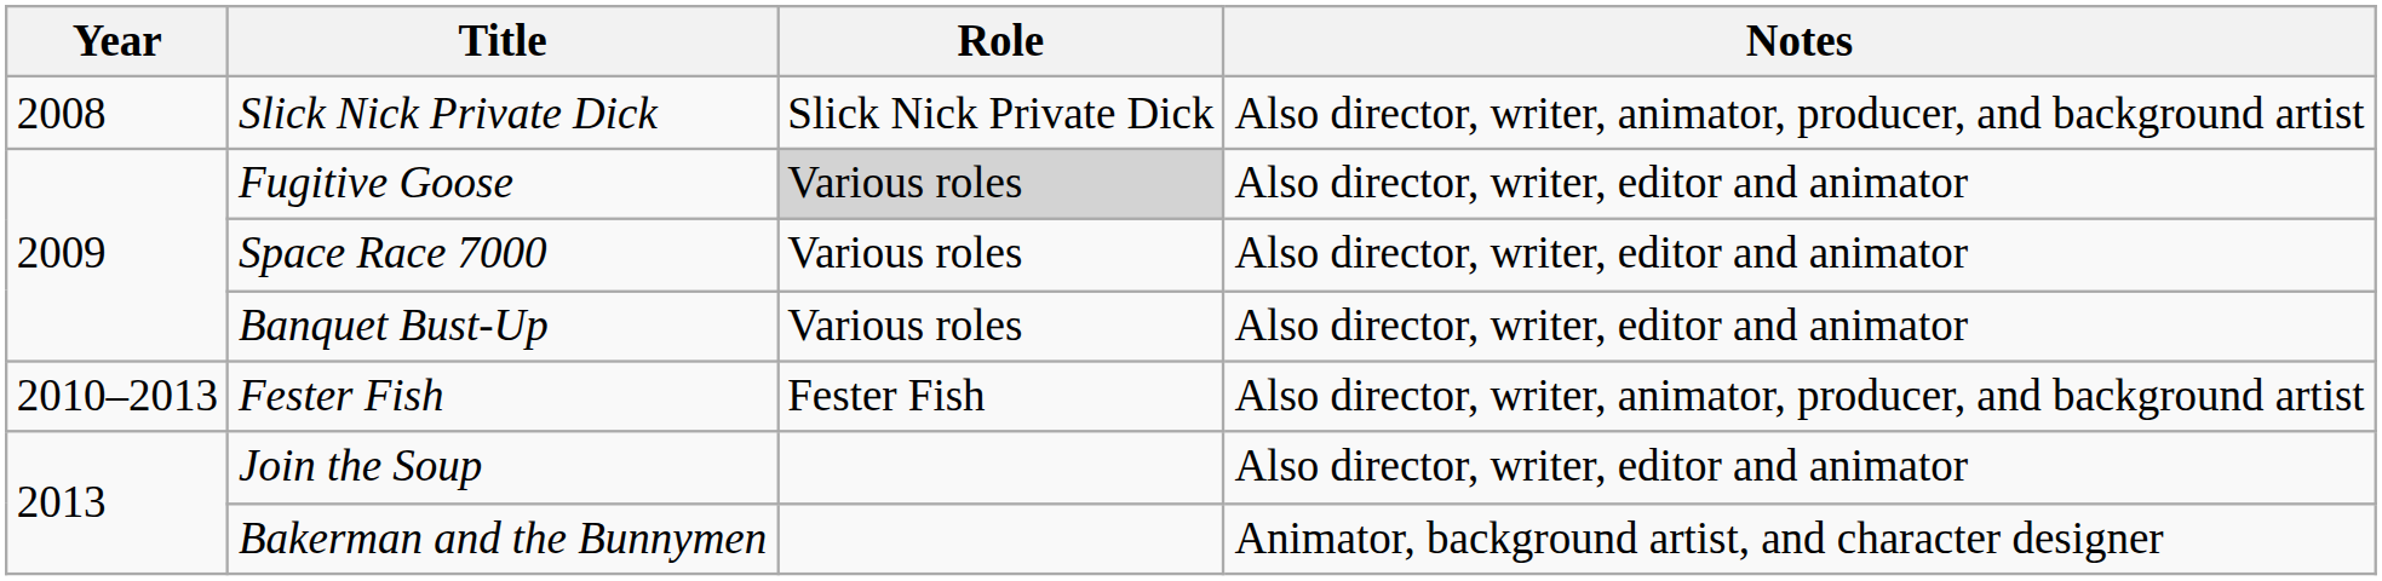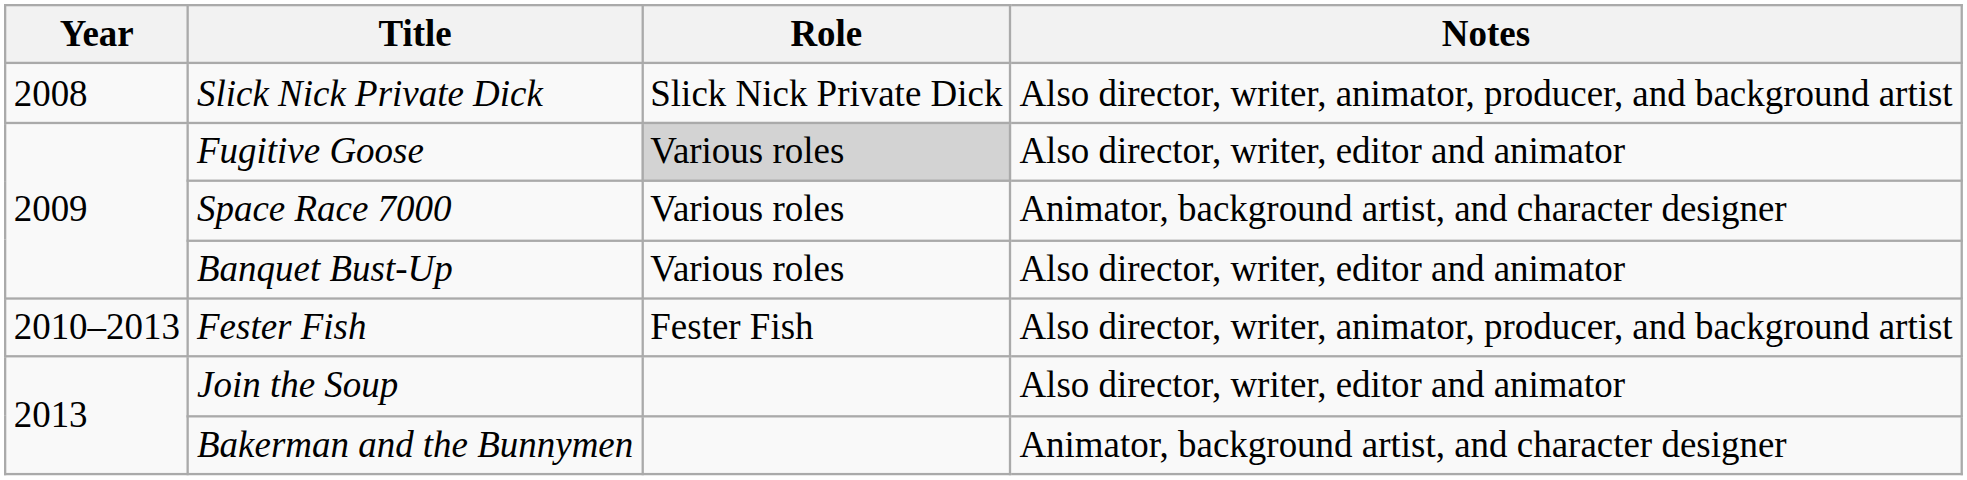 <table class="wikitable sortable">
 <tr>
 <th>Year</th>
 <th>Title</th>
 <th>Role</th>
 <th>Notes</th>
 </tr>
 <tr>
 <td>2008</td>
 <td><em>Slick Nick Private Dick </em></td>
 <td>Slick Nick Private Dick</td>
 <td>Also director, writer, animator, producer, and background artist</td>
 </tr>
 <tr>
 <td rowspan=3>2009</td>
 <td><em>Fugitive Goose</em></td>
 <td style="background: lightgrey;">Various roles</td>
 <td>Also director, writer, editor and animator</td>
 </tr>
 <tr>
 <td><em>Space Race 7000</em></td>
 <td>Various roles</td>
-<td>Also director, writer, editor and animator</td>
+<td>Animator, background artist, and character designer</td>
 </tr>
 <tr>
 <td><em>Banquet Bust-Up</em></td>
 <td>Various roles</td>
 <td>Also director, writer, editor and animator</td>
 </tr>
 <tr>
 <td>2010–2013</td>
 <td><em>Fester Fish</em></td>
 <td>Fester Fish</td>
 <td>Also director, writer, animator, producer, and background artist</td>
 </tr>
 <tr>
 <td rowspan=2>2013</td>
 <td><em>Join the Soup</em></td>
 <td></td>
 <td>Also director, writer, editor and animator</td>
 </tr>
 <tr>
 <td><em>Bakerman and the Bunnymen</em></td>
 <td></td>
 <td>Animator, background artist, and character designer</td>
 </tr>
 </table>
